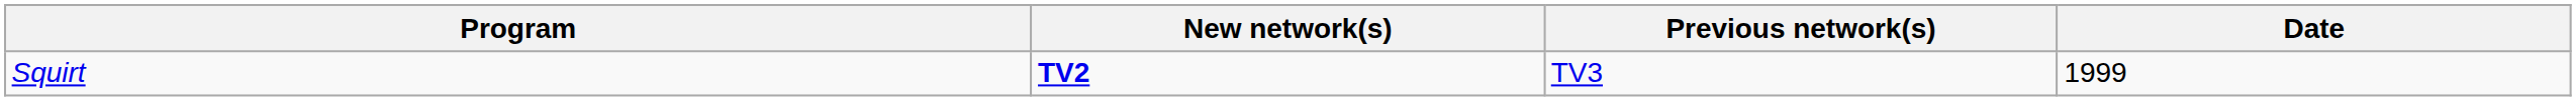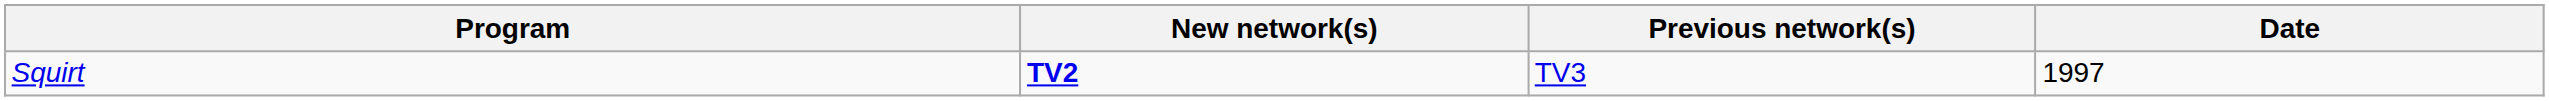 <table class="wikitable sortable"  style="width:100%; font-size:87%;">
 <tr style="background:#efefef;">
 <th style="width:40%;">Program</th>
 <th style="width:20%;">New network(s)</th>
 <th style="width:20%;">Previous network(s)</th>
 <th style="width:20%;">Date</th>
 </tr>
 <tr>
 <td><em><a href='#'>Squirt</a></em></td>
 <td><strong><a href='#'>TV2</a></strong></td>
 <td><a href='#'>TV3</a></td>
-<td>1999</td>
+<td>1997</td>
 </tr>
 </table>
